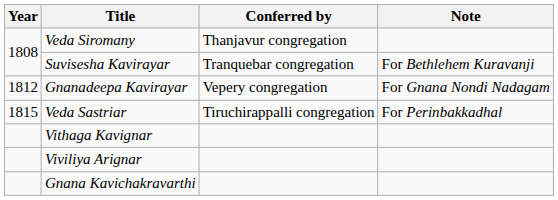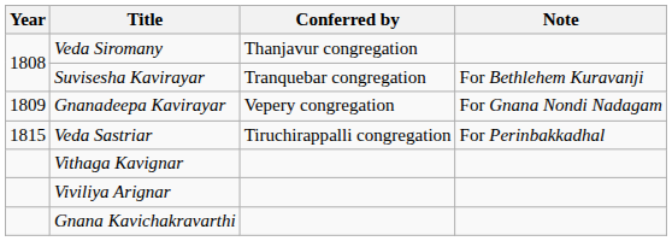 <table class="wikitable">
 <tr>
 <th>Year</th>
 <th>Title</th>
 <th>Conferred by</th>
 <th>Note</th>
 </tr>
 <tr>
 <td rowspan="2">1808</td>
 <td><em>Veda Siromany</em></td>
 <td>Thanjavur congregation</td>
 <td></td>
 </tr>
 <tr>
 <td><em>Suvisesha Kavirayar</em></td>
 <td>Tranquebar congregation</td>
 <td>For <em>Bethlehem Kuravanji</em></td>
 </tr>
 <tr>
-<td>1812</td>
+<td>1809</td>
 <td><em>Gnanadeepa Kavirayar</em></td>
 <td>Vepery congregation</td>
 <td>For <em>Gnana Nondi Nadagam</em></td>
 </tr>
 <tr>
 <td>1815</td>
 <td><em>Veda Sastriar</em></td>
 <td>Tiruchirappalli congregation</td>
 <td>For <em>Perinbakkadhal</em></td>
 </tr>
 <tr>
 <td></td>
 <td><em>Vithaga Kavignar</em></td>
 <td></td>
 <td></td>
 </tr>
 <tr>
 <td></td>
 <td><em>Viviliya Arignar</em></td>
 <td></td>
 <td></td>
 </tr>
 <tr>
 <td></td>
 <td><em>Gnana Kavichakravarthi</em></td>
 <td></td>
 <td></td>
 </tr>
 </table>
